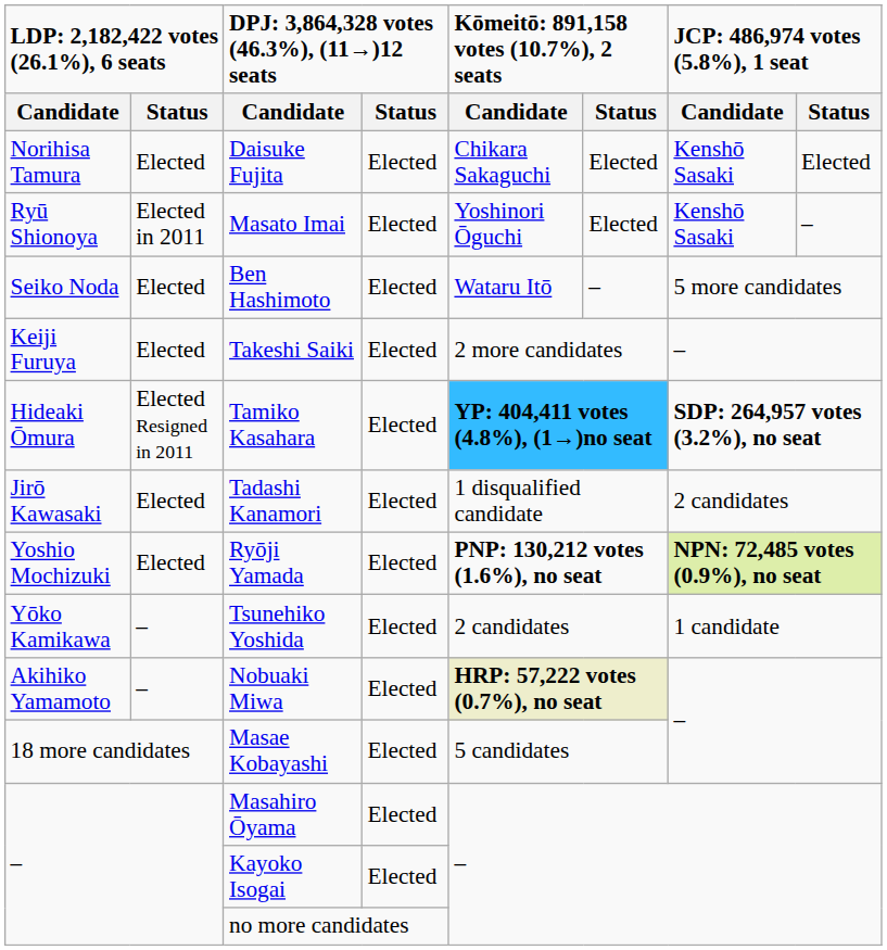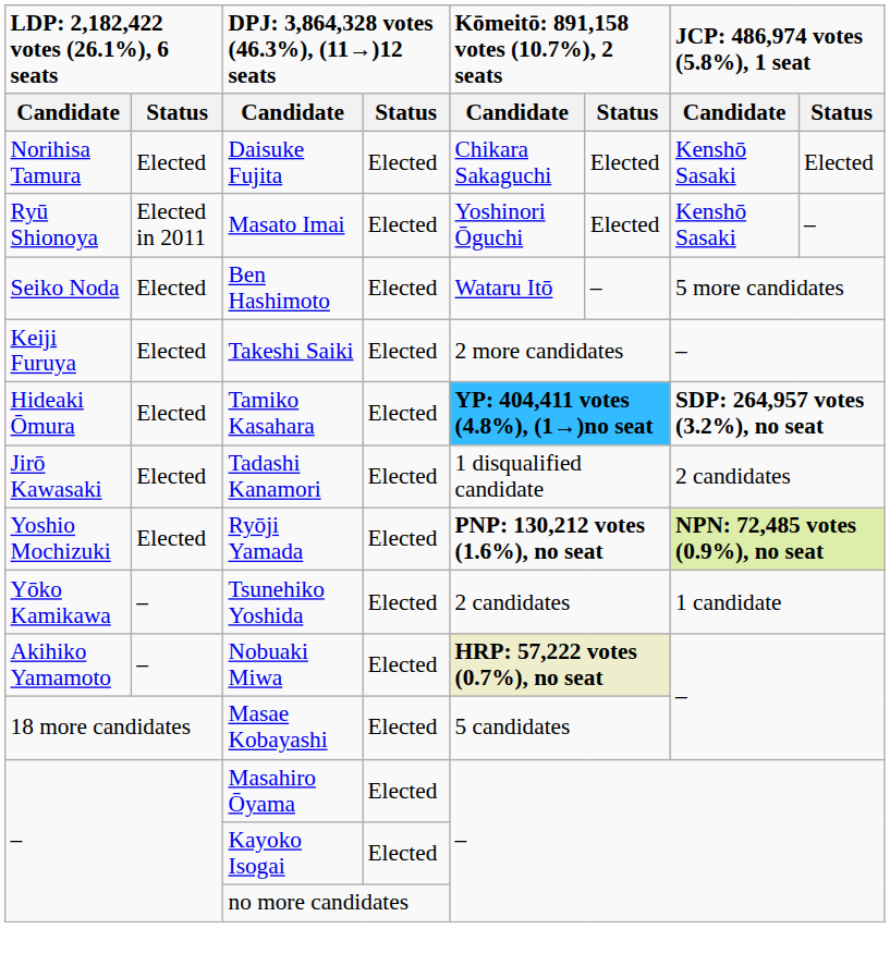 <table class="wikitable">
 <tr>
 <td colspan="2" ><strong>LDP: 2,182,422 votes (26.1%), 6 seats</strong></td>
 <td colspan="2" ><strong>DPJ: 3,864,328 votes (46.3%), (11→)12 seats</strong></td>
 <td colspan="2" ><strong>Kōmeitō: 891,158 votes (10.7%), 2 seats</strong></td>
 <td colspan="2" ><strong>JCP: 486,974 votes (5.8%), 1 seat</strong></td>
 </tr>
 <tr>
 <th>Candidate</th>
 <th>Status</th>
 <th>Candidate</th>
 <th>Status</th>
 <th>Candidate</th>
 <th>Status</th>
 <th>Candidate</th>
 <th>Status</th>
 </tr>
 <tr>
 <td><a href='#'>Norihisa Tamura</a></td>
 <td>Elected</td>
 <td><a href='#'>Daisuke Fujita</a></td>
 <td>Elected</td>
 <td><a href='#'>Chikara Sakaguchi</a></td>
 <td>Elected</td>
 <td><a href='#'>Kenshō Sasaki</a></td>
 <td>Elected</td>
 </tr>
 <tr>
 <td><a href='#'>Ryū Shionoya</a></td>
 <td>Elected in 2011</td>
 <td><a href='#'>Masato Imai</a></td>
 <td>Elected</td>
 <td><a href='#'>Yoshinori Ōguchi</a></td>
 <td>Elected</td>
 <td><a href='#'>Kenshō Sasaki</a></td>
 <td>–</td>
 </tr>
 <tr>
 <td><a href='#'>Seiko Noda</a></td>
 <td>Elected</td>
 <td><a href='#'>Ben Hashimoto</a></td>
 <td>Elected</td>
 <td><a href='#'>Wataru Itō</a></td>
 <td>–</td>
 <td colspan="2">5 more candidates</td>
 </tr>
 <tr>
 <td><a href='#'>Keiji Furuya</a></td>
 <td>Elected</td>
 <td><a href='#'>Takeshi Saiki</a></td>
 <td>Elected</td>
 <td colspan="2">2 more candidates</td>
 <td colspan="2">–</td>
 </tr>
 <tr>
 <td><a href='#'>Hideaki Ōmura</a></td>
-<td>Elected<br><small>Resigned in 2011</small></td>
+<td>Elected</td>
 <td><a href='#'>Tamiko Kasahara</a></td>
 <td>Elected</td>
 <td colspan="2" style="background:#3bf;"><strong>YP: 404,411 votes (4.8%), (1→)no seat</strong></td>
 <td colspan="2" ><strong>SDP: 264,957 votes (3.2%), no seat</strong></td>
 </tr>
 <tr>
 <td><a href='#'>Jirō Kawasaki</a></td>
 <td>Elected</td>
 <td><a href='#'>Tadashi Kanamori</a></td>
 <td>Elected</td>
 <td colspan="2">1 disqualified candidate</td>
 <td colspan="2">2 candidates</td>
 </tr>
 <tr>
 <td><a href='#'>Yoshio Mochizuki</a></td>
 <td>Elected</td>
 <td><a href='#'>Ryōji Yamada</a></td>
 <td>Elected</td>
 <td colspan="2" ><strong>PNP: 130,212 votes (1.6%), no seat</strong></td>
 <td colspan="2" style="background:#dea;"><strong>NPN: 72,485 votes (0.9%), no seat</strong></td>
 </tr>
 <tr>
 <td><a href='#'>Yōko Kamikawa</a></td>
 <td>–</td>
 <td><a href='#'>Tsunehiko Yoshida</a></td>
 <td>Elected</td>
 <td colspan="2">2 candidates</td>
 <td colspan="2">1 candidate</td>
 </tr>
 <tr>
 <td><a href='#'>Akihiko Yamamoto</a></td>
 <td>–</td>
 <td><a href='#'>Nobuaki Miwa</a></td>
 <td>Elected</td>
 <td colspan="2" style="background:#eec;"><strong>HRP: 57,222 votes (0.7%), no seat</strong></td>
 <td rowspan="2" colspan="2">–</td>
 </tr>
 <tr>
 <td colspan="2">18 more candidates</td>
 <td><a href='#'>Masae Kobayashi</a></td>
 <td>Elected</td>
 <td colspan="2">5 candidates</td>
 </tr>
 <tr>
 <td rowspan="3" colspan="2">–</td>
 <td><a href='#'>Masahiro Ōyama</a></td>
 <td>Elected</td>
 <td rowspan="3" colspan="4">–</td>
 </tr>
 <tr>
 <td><a href='#'>Kayoko Isogai</a></td>
 <td>Elected</td>
 </tr>
 <tr>
 <td colspan="2">no more candidates</td>
 </tr>
 </table>
